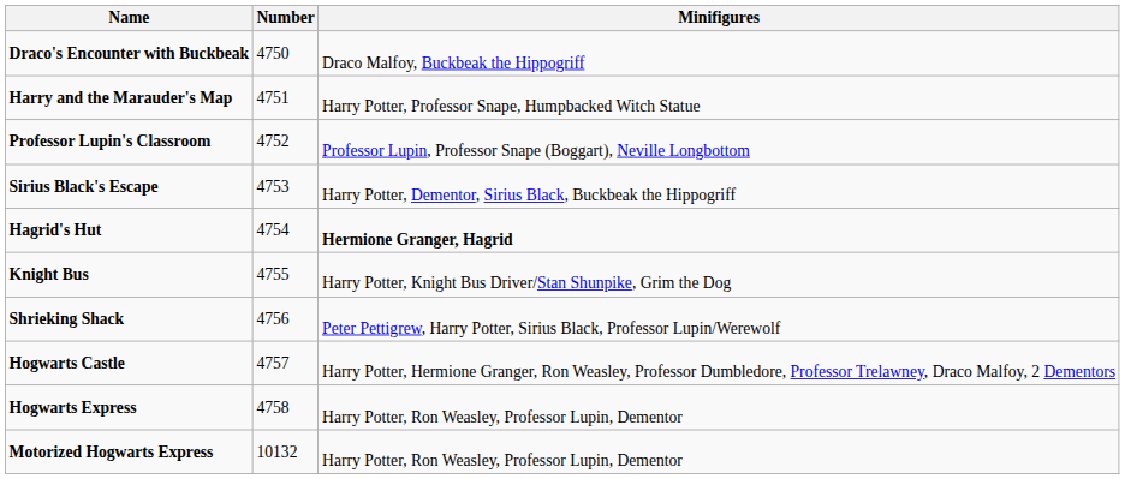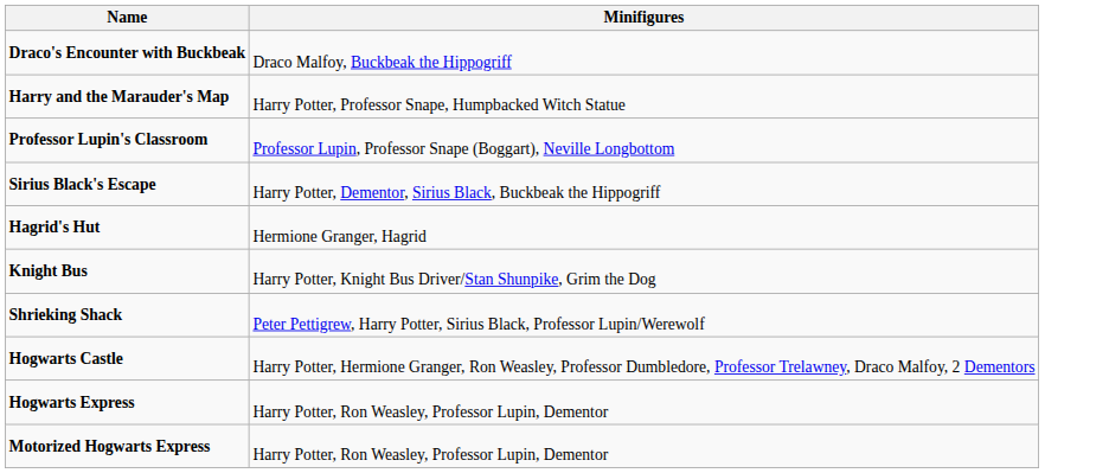 <table class="wikitable">
 <tr>
 <th>Name</th>
-<th>Number</th>
 <th>Minifigures</th>
 </tr>
 <tr>
 <td><strong>Draco's Encounter with Buckbeak</strong></td>
-<td>4750</td>
 <td><br>Draco Malfoy, <a href='#'>Buckbeak the Hippogriff</a></td>
 </tr>
 <tr>
 <td><strong>Harry and the Marauder's Map</strong></td>
-<td>4751</td>
 <td><br>Harry Potter, Professor Snape, Humpbacked Witch Statue</td>
 </tr>
 <tr>
 <td><strong>Professor Lupin's Classroom</strong></td>
-<td>4752</td>
 <td><br><a href='#'>Professor Lupin</a>, Professor Snape (Boggart), <a href='#'>Neville Longbottom</a></td>
 </tr>
 <tr>
 <td><strong>Sirius Black's Escape</strong></td>
-<td>4753</td>
 <td><br>Harry Potter, <a href='#'>Dementor</a>, <a href='#'>Sirius Black</a>, Buckbeak the Hippogriff</td>
 </tr>
 <tr>
 <td><strong>Hagrid's Hut</strong></td>
-<td>4754</td>
-<td><strong><br>Hermione Granger, Hagrid</strong></td>
+<td><br>Hermione Granger, Hagrid</td>
 </tr>
 <tr>
 <td><strong>Knight Bus</strong></td>
-<td>4755</td>
 <td><br>Harry Potter, Knight Bus Driver/<a href='#'>Stan Shunpike</a>, Grim the Dog</td>
 </tr>
 <tr>
 <td><strong>Shrieking Shack</strong></td>
-<td>4756</td>
 <td><br><a href='#'>Peter Pettigrew</a>, Harry Potter, Sirius Black, Professor Lupin/Werewolf</td>
 </tr>
 <tr>
 <td><strong>Hogwarts Castle</strong></td>
-<td>4757</td>
 <td><br>Harry Potter, Hermione Granger, Ron Weasley, Professor Dumbledore, <a href='#'>Professor Trelawney</a>, Draco Malfoy, 2 <a href='#'>Dementors</a></td>
 </tr>
 <tr>
 <td><strong>Hogwarts Express</strong></td>
-<td>4758</td>
 <td><br>Harry Potter, Ron Weasley, Professor Lupin, Dementor</td>
 </tr>
 <tr>
 <td><strong>Motorized Hogwarts Express</strong></td>
-<td>10132</td>
 <td><br>Harry Potter, Ron Weasley, Professor Lupin, Dementor</td>
 </tr>
 </table>
